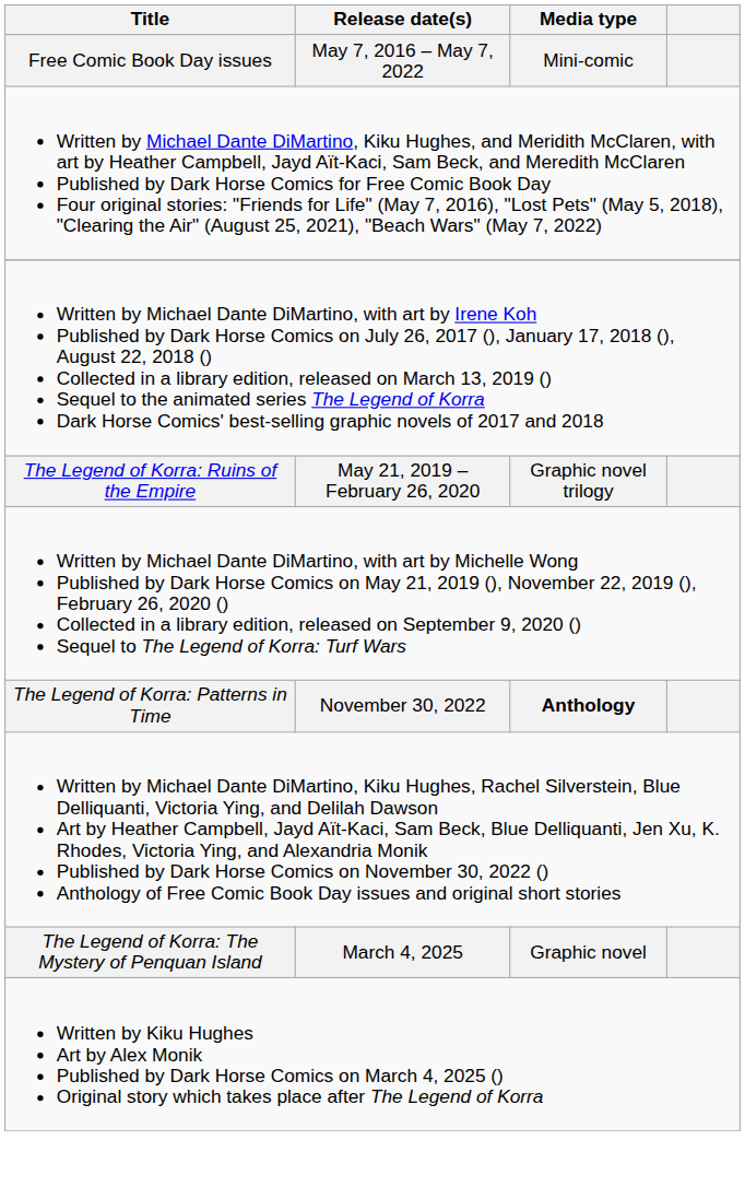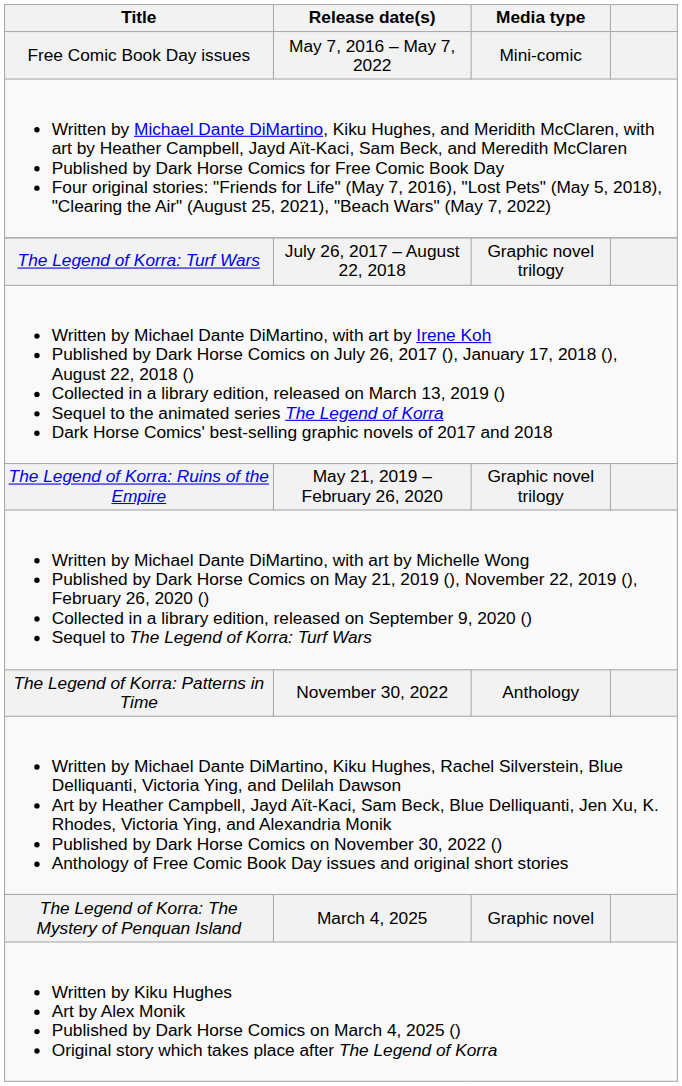 <table class="wikitable" width="100%">
 <tr style="text-align: center;">
 <th scope="col">Title</th>
 <th scope="col">Release date(s)</th>
 <th scope="col">Media type</th>
 <th scope="col" width="10%"></th>
 </tr>
 <tr bgcolor="#F2F2F2" align="center">
 <th scope="row" style="font-weight:normal;">Free Comic Book Day issues</th>
 <td>May 7, 2016 – May 7, 2022</td>
 <td>Mini-comic</td>
 <td></td>
 </tr>
 <tr>
 <td colspan="4"><br><ul><li>Written by <a href='#'>Michael Dante DiMartino</a>, Kiku Hughes, and Meridith McClaren, with art by Heather Campbell, Jayd Aït-Kaci, Sam Beck, and Meredith McClaren</li><li>Published by Dark Horse Comics for Free Comic Book Day</li><li>Four original stories: "Friends for Life" (May 7, 2016), "Lost Pets" (May 5, 2018), "Clearing the Air" (August 25, 2021), "Beach Wars" (May 7, 2022)</li></ul></td>
 </tr>
 <tr>
 </tr>
+<tr bgcolor="#F2F2F2" align="center">
+<th scope="row" style="font-weight:normal;"><em><a href='#'>The Legend of Korra: Turf Wars</a></em></th>
+<td>July 26, 2017 – August 22, 2018</td>
+<td>Graphic novel trilogy</td>
+<td></td>
+</tr>
 <tr>
 <td colspan="4"><br><ul><li>Written by Michael Dante DiMartino, with art by <a href='#'>Irene Koh</a></li><li>Published by Dark Horse Comics on July 26, 2017 (), January 17, 2018 (), August 22, 2018 ()</li><li>Collected in a library edition, released on March 13, 2019 ()</li><li>Sequel to the animated series <em><a href='#'>The Legend of Korra</a></em></li><li>Dark Horse Comics' best-selling graphic novels of 2017 and 2018</li></ul></td>
 </tr>
 <tr bgcolor="#F2F2F2" align="center">
 <th scope="row" style="font-weight:normal;"><em><a href='#'>The Legend of Korra: Ruins of the Empire</a></em></th>
 <td>May 21, 2019 – February 26, 2020</td>
 <td>Graphic novel trilogy</td>
 <td></td>
 </tr>
 <tr>
 <td colspan="4"><br><ul><li>Written by Michael Dante DiMartino, with art by Michelle Wong</li><li>Published by Dark Horse Comics on May 21, 2019 (), November 22, 2019 (), February 26, 2020 ()</li><li>Collected in a library edition, released on September 9, 2020 ()</li><li>Sequel to <em>The Legend of Korra: Turf Wars</em></li></ul></td>
 </tr>
 <tr bgcolor="#F2F2F2" align="center">
 <th scope="row" style="font-weight:normal;"><em>The Legend of Korra: Patterns in Time</em></th>
 <td>November 30, 2022</td>
-<td><strong>Anthology</strong></td>
+<td>Anthology</td>
 <td></td>
 </tr>
 <tr>
 <td colspan="4"><br><ul><li>Written by Michael Dante DiMartino, Kiku Hughes, Rachel Silverstein, Blue Delliquanti, Victoria Ying, and Delilah Dawson</li><li>Art by Heather Campbell, Jayd Aït-Kaci, Sam Beck, Blue Delliquanti, Jen Xu, K. Rhodes, Victoria Ying, and Alexandria Monik</li><li>Published by Dark Horse Comics on November 30, 2022 ()</li><li>Anthology of Free Comic Book Day issues and original short stories</li></ul></td>
 </tr>
 <tr bgcolor="#F2F2F2" align="center">
 <th scope="row" style="font-weight:normal;"><em>The Legend of Korra: The Mystery of Penquan Island</em></th>
 <td>March 4, 2025</td>
 <td>Graphic novel</td>
 <td></td>
 </tr>
 <tr>
 <td colspan="4"><br><ul><li>Written by Kiku Hughes</li><li>Art by Alex Monik</li><li>Published by Dark Horse Comics on March 4, 2025 ()</li><li>Original story which takes place after <em>The Legend of Korra</em></li></ul></td>
 </tr>
 </table>
